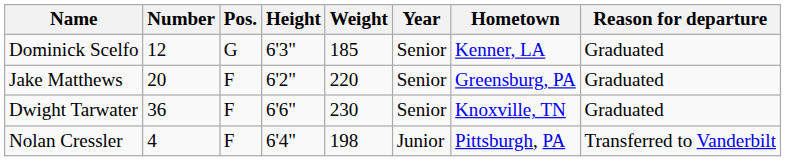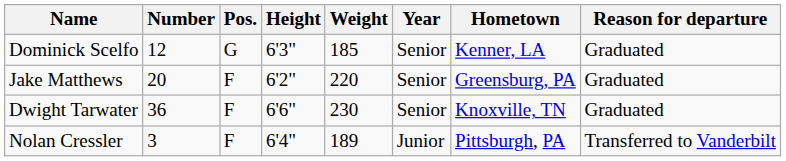 <table class="wikitable sortable">
 <tr>
 <th>Name</th>
 <th>Number</th>
 <th>Pos.</th>
 <th>Height</th>
 <th>Weight</th>
 <th>Year</th>
 <th>Hometown</th>
 <th>Reason for departure</th>
 </tr>
 <tr>
 <td>Dominick Scelfo</td>
 <td>12</td>
 <td>G</td>
 <td>6'3"</td>
 <td>185</td>
 <td>Senior</td>
 <td><a href='#'>Kenner, LA</a></td>
 <td>Graduated</td>
 </tr>
 <tr>
 <td>Jake Matthews</td>
 <td>20</td>
 <td>F</td>
 <td>6'2"</td>
 <td>220</td>
 <td>Senior</td>
 <td><a href='#'>Greensburg, PA</a></td>
 <td>Graduated</td>
 </tr>
 <tr>
 <td>Dwight Tarwater</td>
 <td>36</td>
 <td>F</td>
 <td>6'6"</td>
 <td>230</td>
 <td>Senior</td>
 <td><a href='#'>Knoxville, TN</a></td>
 <td>Graduated</td>
 </tr>
 <tr>
 <td>Nolan Cressler</td>
-<td>4</td>
+<td>3</td>
 <td>F</td>
 <td>6'4"</td>
-<td>198</td>
+<td>189</td>
 <td>Junior</td>
 <td><a href='#'>Pittsburgh</a>, <a href='#'>PA</a></td>
 <td>Transferred to <a href='#'>Vanderbilt</a></td>
 </tr>
 </table>
